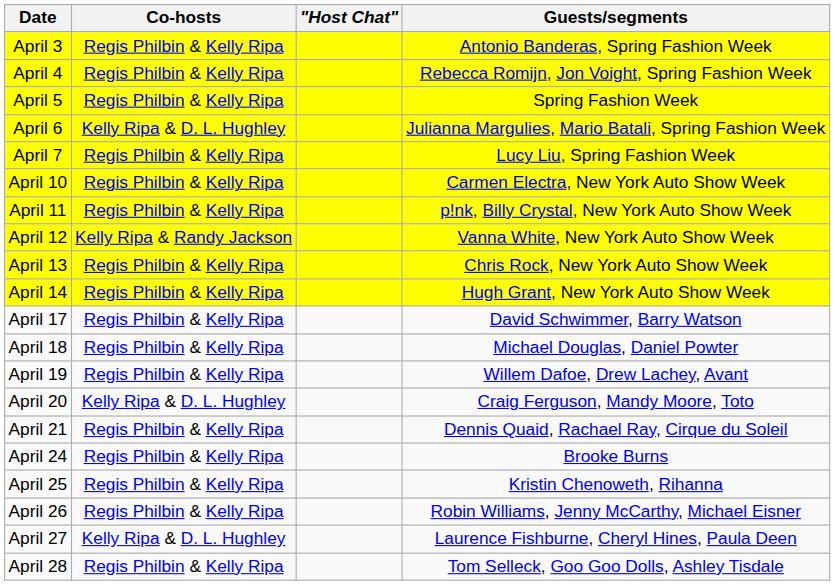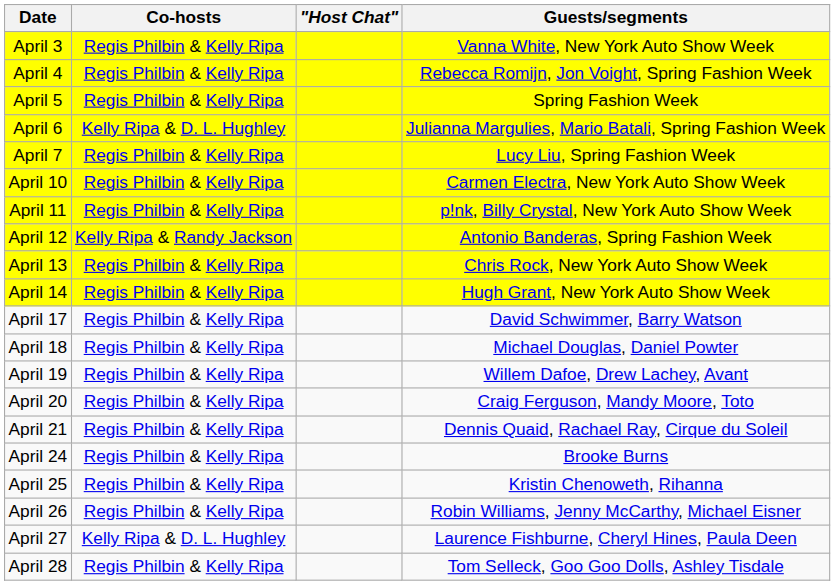 <table class="wikitable sortable" style="text-align:center;">
 <tr>
 <th>Date</th>
 <th>Co-hosts</th>
 <th><em>"Host Chat"</em></th>
 <th>Guests/segments</th>
 </tr>
 <tr style="background:yellow;">
 <td>April 3</td>
 <td><a href='#'>Regis Philbin</a> & <a href='#'>Kelly Ripa</a></td>
 <td></td>
-<td><a href='#'>Antonio Banderas</a>, Spring Fashion Week</td>
+<td><a href='#'>Vanna White</a>, New York Auto Show Week</td>
 </tr>
 <tr style="background:yellow;">
 <td>April 4</td>
 <td><a href='#'>Regis Philbin</a> & <a href='#'>Kelly Ripa</a></td>
 <td></td>
 <td><a href='#'>Rebecca Romijn</a>, <a href='#'>Jon Voight</a>, Spring Fashion Week</td>
 </tr>
 <tr style="background:yellow;">
 <td>April 5</td>
 <td><a href='#'>Regis Philbin</a> & <a href='#'>Kelly Ripa</a></td>
 <td></td>
 <td>Spring Fashion Week</td>
 </tr>
 <tr style="background:yellow;">
 <td>April 6</td>
 <td><a href='#'>Kelly Ripa</a> & <a href='#'>D. L. Hughley</a></td>
 <td></td>
 <td><a href='#'>Julianna Margulies</a>, <a href='#'>Mario Batali</a>, Spring Fashion Week</td>
 </tr>
 <tr style="background:yellow;">
 <td>April 7</td>
 <td><a href='#'>Regis Philbin</a> & <a href='#'>Kelly Ripa</a></td>
 <td></td>
 <td><a href='#'>Lucy Liu</a>, Spring Fashion Week</td>
 </tr>
 <tr style="background:yellow;">
 <td>April 10</td>
 <td><a href='#'>Regis Philbin</a> & <a href='#'>Kelly Ripa</a></td>
 <td></td>
 <td><a href='#'>Carmen Electra</a>, New York Auto Show Week</td>
 </tr>
 <tr style="background:yellow;">
 <td>April 11</td>
 <td><a href='#'>Regis Philbin</a> & <a href='#'>Kelly Ripa</a></td>
 <td></td>
 <td><a href='#'>p!nk</a>, <a href='#'>Billy Crystal</a>, New York Auto Show Week</td>
 </tr>
 <tr style="background:yellow;">
 <td>April 12</td>
 <td><a href='#'>Kelly Ripa</a> & <a href='#'>Randy Jackson</a></td>
 <td></td>
-<td><a href='#'>Vanna White</a>, New York Auto Show Week</td>
+<td><a href='#'>Antonio Banderas</a>, Spring Fashion Week</td>
 </tr>
 <tr style="background:yellow;">
 <td>April 13</td>
 <td><a href='#'>Regis Philbin</a> & <a href='#'>Kelly Ripa</a></td>
 <td></td>
 <td><a href='#'>Chris Rock</a>, New York Auto Show Week</td>
 </tr>
 <tr style="background:yellow;">
 <td>April 14</td>
 <td><a href='#'>Regis Philbin</a> & <a href='#'>Kelly Ripa</a></td>
 <td></td>
 <td><a href='#'>Hugh Grant</a>, New York Auto Show Week</td>
 </tr>
 <tr>
 <td>April 17</td>
 <td><a href='#'>Regis Philbin</a> & <a href='#'>Kelly Ripa</a></td>
 <td></td>
 <td><a href='#'>David Schwimmer</a>, <a href='#'>Barry Watson</a></td>
 </tr>
 <tr>
 <td>April 18</td>
 <td><a href='#'>Regis Philbin</a> & <a href='#'>Kelly Ripa</a></td>
 <td></td>
 <td><a href='#'>Michael Douglas</a>, <a href='#'>Daniel Powter</a></td>
 </tr>
 <tr>
 <td>April 19</td>
 <td><a href='#'>Regis Philbin</a> & <a href='#'>Kelly Ripa</a></td>
 <td></td>
 <td><a href='#'>Willem Dafoe</a>, <a href='#'>Drew Lachey</a>, <a href='#'>Avant</a></td>
 </tr>
 <tr>
 <td>April 20</td>
-<td><a href='#'>Kelly Ripa</a> & <a href='#'>D. L. Hughley</a></td>
+<td><a href='#'>Regis Philbin</a> & <a href='#'>Kelly Ripa</a></td>
 <td></td>
 <td><a href='#'>Craig Ferguson</a>, <a href='#'>Mandy Moore</a>, <a href='#'>Toto</a></td>
 </tr>
 <tr>
 <td>April 21</td>
 <td><a href='#'>Regis Philbin</a> & <a href='#'>Kelly Ripa</a></td>
 <td></td>
 <td><a href='#'>Dennis Quaid</a>, <a href='#'>Rachael Ray</a>, <a href='#'>Cirque du Soleil</a></td>
 </tr>
 <tr>
 <td>April 24</td>
 <td><a href='#'>Regis Philbin</a> & <a href='#'>Kelly Ripa</a></td>
 <td></td>
 <td><a href='#'>Brooke Burns</a></td>
 </tr>
 <tr>
 <td>April 25</td>
 <td><a href='#'>Regis Philbin</a> & <a href='#'>Kelly Ripa</a></td>
 <td></td>
 <td><a href='#'>Kristin Chenoweth</a>, <a href='#'>Rihanna</a></td>
 </tr>
 <tr>
 <td>April 26</td>
 <td><a href='#'>Regis Philbin</a> & <a href='#'>Kelly Ripa</a></td>
 <td></td>
 <td><a href='#'>Robin Williams</a>, <a href='#'>Jenny McCarthy</a>, <a href='#'>Michael Eisner</a></td>
 </tr>
 <tr>
 <td>April 27</td>
 <td><a href='#'>Kelly Ripa</a> & <a href='#'>D. L. Hughley</a></td>
 <td></td>
 <td><a href='#'>Laurence Fishburne</a>, <a href='#'>Cheryl Hines</a>, <a href='#'>Paula Deen</a></td>
 </tr>
 <tr>
 <td>April 28</td>
 <td><a href='#'>Regis Philbin</a> & <a href='#'>Kelly Ripa</a></td>
 <td></td>
 <td><a href='#'>Tom Selleck</a>, <a href='#'>Goo Goo Dolls</a>, <a href='#'>Ashley Tisdale</a></td>
 </tr>
 </table>
